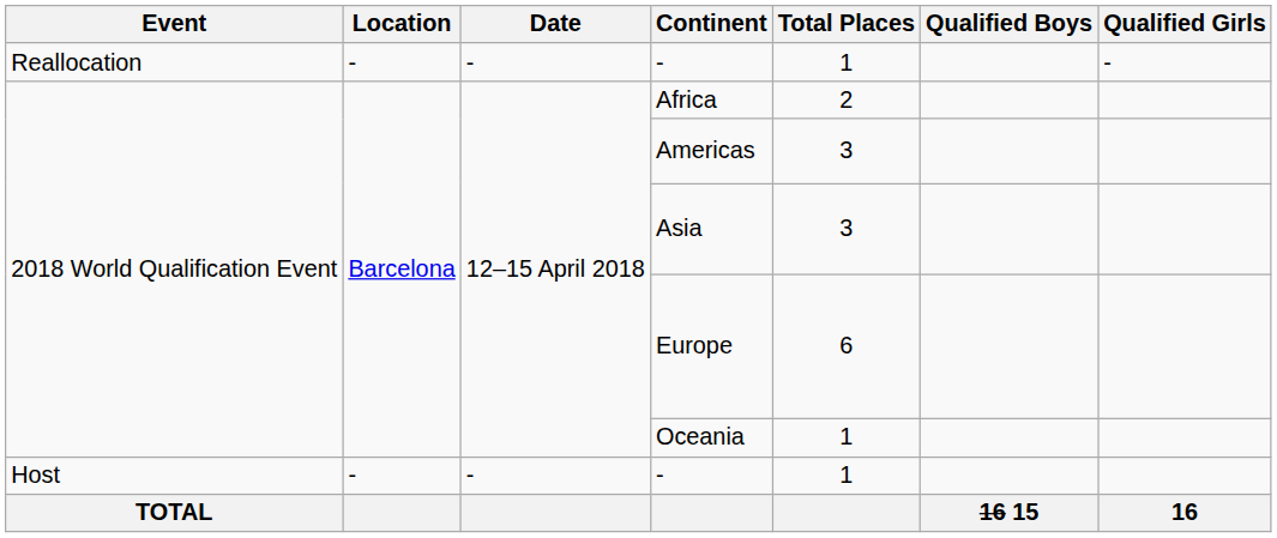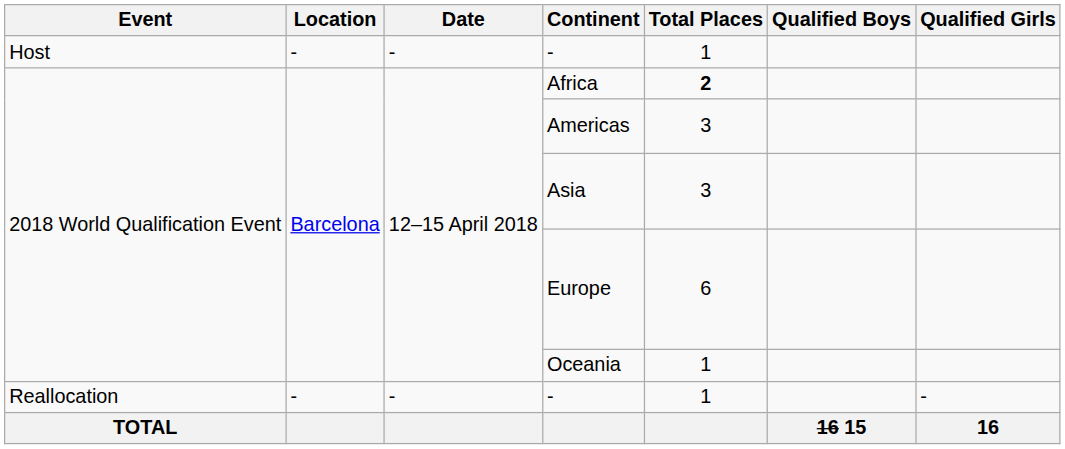 <table class="wikitable">
 <tr>
 <th>Event</th>
 <th>Location</th>
 <th>Date</th>
 <th>Continent</th>
 <th>Total Places</th>
 <th>Qualified Boys</th>
 <th>Qualified Girls</th>
 </tr>
 <tr>
-<td>Reallocation</td>
+<td>Host</td>
 <td>-</td>
 <td>-</td>
 <td>-</td>
 <td align=center>1</td>
 <td></td>
-<td>-</td>
+<td></td>
 </tr>
 <tr>
 <td rowspan=5>2018 World Qualification Event</td>
 <td rowspan=5> <a href='#'>Barcelona</a></td>
 <td rowspan=5>12–15 April 2018</td>
 <td>Africa</td>
-<td align=center>2</td>
+<td align=center><strong>2</strong></td>
 <td><br></td>
 <td><br></td>
 </tr>
 <tr>
 <td>Americas</td>
 <td align=center>3</td>
 <td><br><br></td>
 <td><br><br></td>
 </tr>
 <tr>
 <td>Asia</td>
 <td align=center>3</td>
 <td><br><br><br></td>
 <td><br><br></td>
 </tr>
 <tr>
 <td>Europe</td>
 <td align=center>6</td>
 <td><br><br><br><br><br><s></s></td>
 <td><br><br><br><br><br></td>
 </tr>
 <tr>
 <td>Oceania</td>
 <td align=center>1</td>
 <td></td>
 <td></td>
 </tr>
 <tr>
-<td>Host</td>
+<td>Reallocation</td>
 <td>-</td>
 <td>-</td>
 <td>-</td>
 <td align=center>1</td>
 <td></td>
-<td></td>
+<td>-</td>
 </tr>
 <tr>
 <th>TOTAL</th>
 <th></th>
 <th></th>
 <th></th>
 <th></th>
 <th><s>16</s> 15</th>
 <th>16</th>
 </tr>
 </table>
